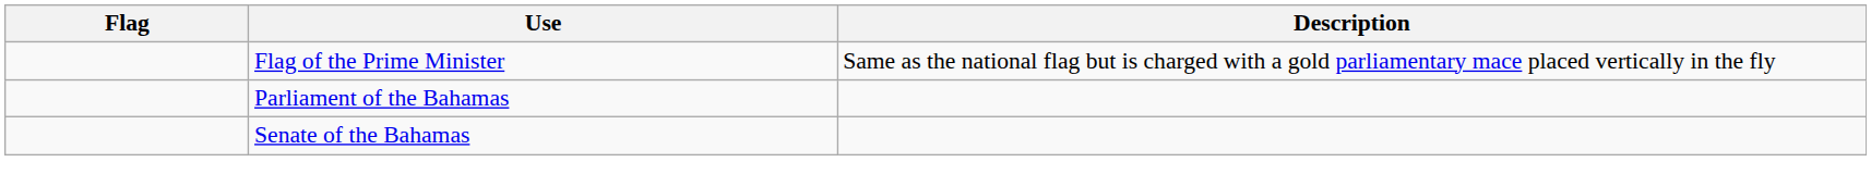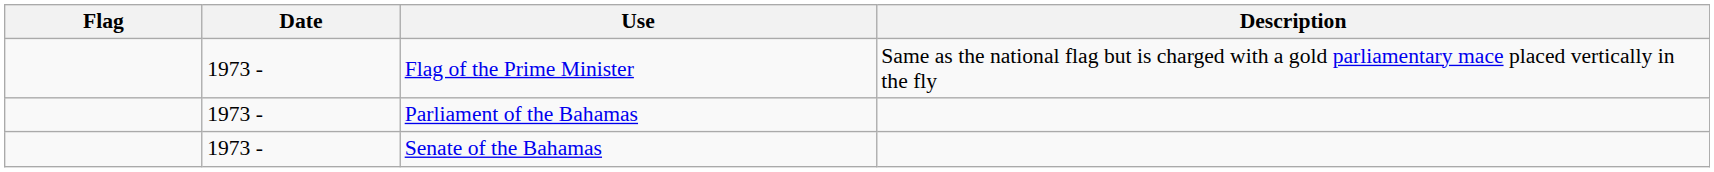 <table class="wikitable" style="width:100%">
 <tr>
 <th scope="col" style="width:120px;">Flag</th>
+<th scope="col" style="width:120px;">Date</th>
 <th scope="col" style="width:300px;">Use</th>
 <th scope="col" style="width:530px;">Description</th>
 </tr>
 <tr>
 <td></td>
+<td>1973 -</td>
 <td><a href='#'>Flag of the Prime Minister</a></td>
 <td>Same as the national flag but is charged with a gold <a href='#'>parliamentary mace</a> placed vertically in the fly</td>
 </tr>
 <tr>
 <td></td>
+<td>1973 -</td>
 <td><a href='#'>Parliament of the Bahamas</a></td>
 <td></td>
 </tr>
 <tr>
 <td></td>
+<td>1973 -</td>
 <td><a href='#'>Senate of the Bahamas</a></td>
 <td></td>
 </tr>
 </table>
